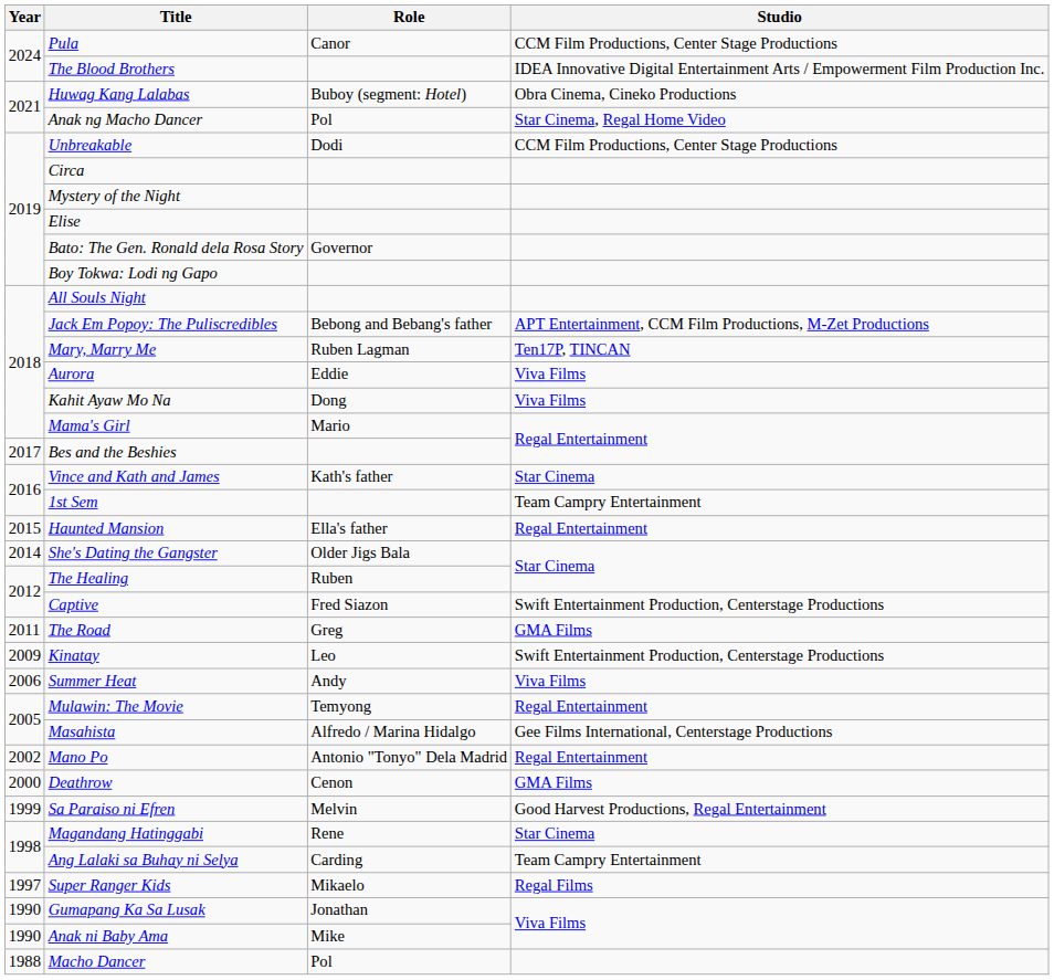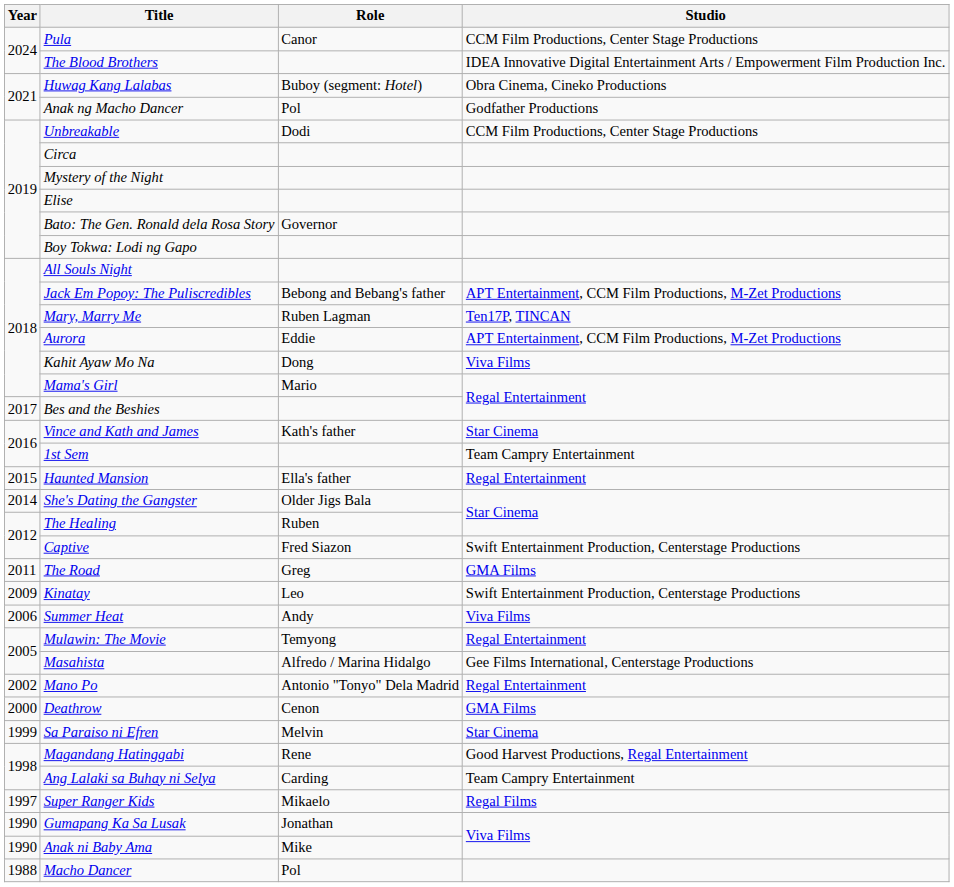 <table class="wikitable sortable">
 <tr>
 <th>Year</th>
 <th>Title</th>
 <th>Role</th>
 <th>Studio</th>
 </tr>
 <tr>
 <td rowspan="2">2024</td>
 <td><em><a href='#'>Pula</a></em></td>
 <td>Canor</td>
 <td>CCM Film Productions, Center Stage Productions</td>
 </tr>
 <tr>
 <td><em><a href='#'>The Blood Brothers</a></em></td>
 <td></td>
 <td>IDEA Innovative Digital Entertainment Arts / Empowerment Film Production Inc.</td>
 </tr>
 <tr>
 <td rowspan="2">2021</td>
 <td><em><a href='#'>Huwag Kang Lalabas</a> </em></td>
 <td>Buboy (segment: <em>Hotel</em>)</td>
 <td>Obra Cinema, Cineko Productions</td>
 </tr>
 <tr>
 <td><em>Anak ng Macho Dancer</em></td>
 <td>Pol</td>
-<td><a href='#'>Star Cinema</a>, <a href='#'>Regal Home Video</a></td>
+<td>Godfather Productions</td>
 </tr>
 <tr>
 <td rowspan="6">2019</td>
 <td><em><a href='#'>Unbreakable</a></em></td>
 <td>Dodi</td>
 <td>CCM Film Productions, Center Stage Productions</td>
 </tr>
 <tr>
 <td><em>Circa</em></td>
 <td></td>
 <td></td>
 </tr>
 <tr>
 <td><em>Mystery of the Night</em></td>
 <td></td>
 <td></td>
 </tr>
 <tr>
 <td><em>Elise</em></td>
 <td></td>
 <td></td>
 </tr>
 <tr>
 <td><em>Bato: The Gen. Ronald dela Rosa Story</em></td>
 <td>Governor</td>
 <td></td>
 </tr>
 <tr>
 <td><em>Boy Tokwa: Lodi ng Gapo</em></td>
 <td></td>
 <td></td>
 </tr>
 <tr>
 <td rowspan="6">2018</td>
 <td><em><a href='#'>All Souls Night</a></em></td>
 <td></td>
 <td></td>
 </tr>
 <tr>
 <td><em><a href='#'>Jack Em Popoy: The Puliscredibles</a></em></td>
 <td>Bebong and Bebang's father</td>
 <td><a href='#'>APT Entertainment</a>, CCM Film Productions, <a href='#'>M-Zet Productions</a></td>
 </tr>
 <tr>
 <td><em><a href='#'>Mary, Marry Me</a></em></td>
 <td>Ruben Lagman</td>
 <td><a href='#'>Ten17P</a>, <a href='#'>TINCAN</a></td>
 </tr>
 <tr>
 <td><em><a href='#'>Aurora</a></em></td>
 <td>Eddie</td>
-<td><a href='#'>Viva Films</a></td>
+<td><a href='#'>APT Entertainment</a>, CCM Film Productions, <a href='#'>M-Zet Productions</a></td>
 </tr>
 <tr>
 <td><em>Kahit Ayaw Mo Na</em></td>
 <td>Dong</td>
 <td><a href='#'>Viva Films</a></td>
 </tr>
 <tr>
 <td><em><a href='#'>Mama's Girl</a></em></td>
 <td>Mario</td>
 <td rowspan="2"><a href='#'>Regal Entertainment</a></td>
 </tr>
 <tr>
 <td>2017</td>
 <td><em>Bes and the Beshies</em></td>
 <td></td>
 </tr>
 <tr>
 <td rowspan="2">2016</td>
 <td><em><a href='#'>Vince and Kath and James</a></em></td>
 <td>Kath's father</td>
 <td><a href='#'>Star Cinema</a></td>
 </tr>
 <tr>
 <td><em><a href='#'>1st Sem</a></em></td>
 <td></td>
 <td>Team Campry Entertainment</td>
 </tr>
 <tr>
 <td>2015</td>
 <td><em><a href='#'>Haunted Mansion</a></em></td>
 <td>Ella's father</td>
 <td><a href='#'>Regal Entertainment</a></td>
 </tr>
 <tr>
 <td>2014</td>
 <td><em><a href='#'>She's Dating the Gangster</a></em></td>
 <td>Older Jigs Bala</td>
 <td rowspan="2"><a href='#'>Star Cinema</a></td>
 </tr>
 <tr>
 <td rowspan="2">2012</td>
 <td><em><a href='#'>The Healing</a></em></td>
 <td>Ruben</td>
 </tr>
 <tr>
 <td><em><a href='#'>Captive</a></em></td>
 <td>Fred Siazon</td>
 <td>Swift Entertainment Production, Centerstage Productions</td>
 </tr>
 <tr>
 <td>2011</td>
 <td><em><a href='#'>The Road</a></em></td>
 <td>Greg</td>
 <td><a href='#'>GMA Films</a></td>
 </tr>
 <tr>
 <td>2009</td>
 <td><em><a href='#'>Kinatay</a></em></td>
 <td>Leo</td>
 <td>Swift Entertainment Production, Centerstage Productions</td>
 </tr>
 <tr>
 <td>2006</td>
 <td><em><a href='#'>Summer Heat</a></em></td>
 <td>Andy</td>
 <td><a href='#'>Viva Films</a></td>
 </tr>
 <tr>
 <td rowspan="2">2005</td>
 <td><em><a href='#'>Mulawin: The Movie</a></em></td>
 <td>Temyong</td>
 <td><a href='#'>Regal Entertainment</a></td>
 </tr>
 <tr>
 <td><em><a href='#'>Masahista</a></em></td>
 <td>Alfredo / Marina Hidalgo</td>
 <td>Gee Films International, Centerstage Productions</td>
 </tr>
 <tr>
 <td>2002</td>
 <td><em><a href='#'>Mano Po</a></em></td>
 <td>Antonio "Tonyo" Dela Madrid</td>
 <td><a href='#'>Regal Entertainment</a></td>
 </tr>
 <tr>
 <td>2000</td>
 <td><em><a href='#'>Deathrow</a></em></td>
 <td>Cenon</td>
 <td><a href='#'>GMA Films</a></td>
 </tr>
 <tr>
 <td>1999</td>
 <td><em><a href='#'>Sa Paraiso ni Efren</a></em></td>
 <td>Melvin</td>
-<td>Good Harvest Productions, <a href='#'>Regal Entertainment</a></td>
+<td><a href='#'>Star Cinema</a></td>
 </tr>
 <tr>
 <td rowspan="2">1998</td>
 <td><em><a href='#'>Magandang Hatinggabi</a></em></td>
 <td>Rene</td>
-<td><a href='#'>Star Cinema</a></td>
+<td>Good Harvest Productions, <a href='#'>Regal Entertainment</a></td>
 </tr>
 <tr>
 <td><em><a href='#'>Ang Lalaki sa Buhay ni Selya</a></em></td>
 <td>Carding</td>
 <td>Team Campry Entertainment</td>
 </tr>
 <tr>
 <td>1997</td>
 <td><em><a href='#'>Super Ranger Kids</a></em></td>
 <td>Mikaelo</td>
 <td><a href='#'>Regal Films</a></td>
 </tr>
 <tr>
 <td>1990</td>
 <td><em><a href='#'>Gumapang Ka Sa Lusak</a></em></td>
 <td>Jonathan</td>
 <td rowspan="2"><a href='#'>Viva Films</a></td>
 </tr>
 <tr>
 <td>1990</td>
 <td><em><a href='#'>Anak ni Baby Ama</a></em></td>
 <td>Mike</td>
 </tr>
 <tr>
 <td>1988</td>
 <td><em><a href='#'>Macho Dancer</a></em></td>
 <td>Pol</td>
 <td></td>
 </tr>
 </table>
